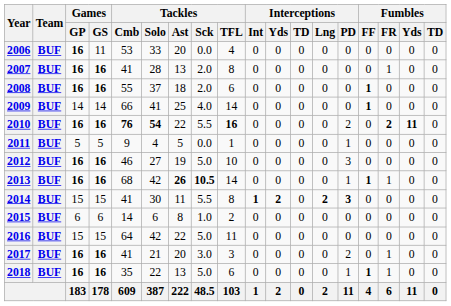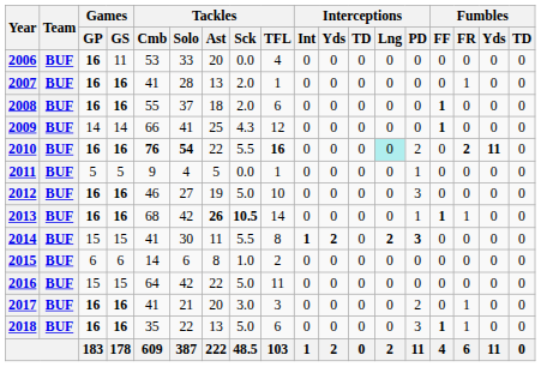 <table class="wikitable" style="text-align:center">
 <tr>
 <th rowspan="2">Year</th>
 <th rowspan="2">Team</th>
 <th colspan="2">Games</th>
 <th colspan="5">Tackles</th>
 <th colspan="5">Interceptions</th>
 <th colspan="4">Fumbles</th>
 </tr>
 <tr>
 <th>GP</th>
 <th>GS</th>
 <th>Cmb</th>
 <th>Solo</th>
 <th>Ast</th>
 <th>Sck</th>
 <th>TFL</th>
 <th>Int</th>
 <th>Yds</th>
 <th>TD</th>
 <th>Lng</th>
 <th>PD</th>
 <th>FF</th>
 <th>FR</th>
 <th>Yds</th>
 <th>TD</th>
 </tr>
 <tr>
 <th><a href='#'>2006</a></th>
 <th><a href='#'>BUF</a></th>
 <td><strong>16</strong></td>
 <td>11</td>
 <td>53</td>
 <td>33</td>
 <td>20</td>
 <td>0.0</td>
 <td>4</td>
 <td>0</td>
 <td>0</td>
 <td>0</td>
 <td>0</td>
 <td>0</td>
 <td>0</td>
 <td>0</td>
 <td>0</td>
 <td>0</td>
 </tr>
 <tr>
 <th><a href='#'>2007</a></th>
 <th><a href='#'>BUF</a></th>
 <td><strong>16</strong></td>
 <td><strong>16</strong></td>
 <td>41</td>
 <td>28</td>
 <td>13</td>
 <td>2.0</td>
-<td>8</td>
+<td>1</td>
 <td>0</td>
 <td>0</td>
 <td>0</td>
 <td>0</td>
 <td>0</td>
 <td>0</td>
 <td>1</td>
 <td>0</td>
 <td>0</td>
 </tr>
 <tr>
 <th><a href='#'>2008</a></th>
 <th><a href='#'>BUF</a></th>
 <td><strong>16</strong></td>
 <td><strong>16</strong></td>
 <td>55</td>
 <td>37</td>
 <td>18</td>
 <td>2.0</td>
 <td>6</td>
 <td>0</td>
 <td>0</td>
 <td>0</td>
 <td>0</td>
 <td>0</td>
 <td><strong>1</strong></td>
 <td>0</td>
 <td>0</td>
 <td>0</td>
 </tr>
 <tr>
 <th><a href='#'>2009</a></th>
 <th><a href='#'>BUF</a></th>
 <td>14</td>
 <td>14</td>
 <td>66</td>
 <td>41</td>
 <td>25</td>
-<td>4.0</td>
-<td>14</td>
+<td>4.3</td>
+<td>12</td>
 <td>0</td>
 <td>0</td>
 <td>0</td>
 <td>0</td>
 <td>0</td>
 <td><strong>1</strong></td>
 <td>0</td>
 <td>0</td>
 <td>0</td>
 </tr>
 <tr>
 <th><a href='#'>2010</a></th>
 <th><a href='#'>BUF</a></th>
 <td><strong>16</strong></td>
 <td><strong>16</strong></td>
 <td><strong>76</strong></td>
 <td><strong>54</strong></td>
 <td>22</td>
 <td>5.5</td>
 <td><strong>16</strong></td>
 <td>0</td>
 <td>0</td>
 <td>0</td>
-<td>0</td>
+<td style="background: paleturquoise;">0</td>
 <td>2</td>
 <td>0</td>
 <td><strong>2</strong></td>
 <td><strong>11</strong></td>
 <td>0</td>
 </tr>
 <tr>
 <th><a href='#'>2011</a></th>
 <th><a href='#'>BUF</a></th>
 <td>5</td>
 <td>5</td>
 <td>9</td>
 <td>4</td>
 <td>5</td>
 <td>0.0</td>
 <td>1</td>
 <td>0</td>
 <td>0</td>
 <td>0</td>
 <td>0</td>
 <td>1</td>
 <td>0</td>
 <td>0</td>
 <td>0</td>
 <td>0</td>
 </tr>
 <tr>
 <th><a href='#'>2012</a></th>
 <th><a href='#'>BUF</a></th>
 <td><strong>16</strong></td>
 <td><strong>16</strong></td>
 <td>46</td>
 <td>27</td>
 <td>19</td>
 <td>5.0</td>
 <td>10</td>
 <td>0</td>
 <td>0</td>
 <td>0</td>
 <td>0</td>
 <td>3</td>
 <td>0</td>
 <td>0</td>
 <td>0</td>
 <td>0</td>
 </tr>
 <tr>
 <th><a href='#'>2013</a></th>
 <th><a href='#'>BUF</a></th>
 <td><strong>16</strong></td>
 <td><strong>16</strong></td>
 <td>68</td>
 <td>42</td>
 <td><strong>26</strong></td>
 <td><strong>10.5</strong></td>
 <td>14</td>
 <td>0</td>
 <td>0</td>
 <td>0</td>
 <td>0</td>
 <td>1</td>
 <td><strong>1</strong></td>
 <td>1</td>
 <td>0</td>
 <td>0</td>
 </tr>
 <tr>
 <th><a href='#'>2014</a></th>
 <th><a href='#'>BUF</a></th>
 <td>15</td>
 <td>15</td>
 <td>41</td>
 <td>30</td>
 <td>11</td>
 <td>5.5</td>
 <td>8</td>
 <td><strong>1</strong></td>
 <td><strong>2</strong></td>
 <td>0</td>
 <td><strong>2</strong></td>
 <td><strong>3</strong></td>
 <td>0</td>
 <td>0</td>
 <td>0</td>
 <td>0</td>
 </tr>
 <tr>
 <th><a href='#'>2015</a></th>
 <th><a href='#'>BUF</a></th>
 <td>6</td>
 <td>6</td>
 <td>14</td>
 <td>6</td>
 <td>8</td>
 <td>1.0</td>
 <td>2</td>
 <td>0</td>
 <td>0</td>
 <td>0</td>
 <td>0</td>
 <td>0</td>
 <td>0</td>
 <td>0</td>
 <td>0</td>
 <td>0</td>
 </tr>
 <tr>
 <th><a href='#'>2016</a></th>
 <th><a href='#'>BUF</a></th>
 <td>15</td>
 <td>15</td>
 <td>64</td>
 <td>42</td>
 <td>22</td>
 <td>5.0</td>
 <td>11</td>
 <td>0</td>
 <td>0</td>
 <td>0</td>
 <td>0</td>
 <td>0</td>
 <td>0</td>
 <td>0</td>
 <td>0</td>
 <td>0</td>
 </tr>
 <tr>
 <th><a href='#'>2017</a></th>
 <th><a href='#'>BUF</a></th>
 <td><strong>16</strong></td>
 <td><strong>16</strong></td>
 <td>41</td>
 <td>21</td>
 <td>20</td>
 <td>3.0</td>
 <td>3</td>
 <td>0</td>
 <td>0</td>
 <td>0</td>
 <td>0</td>
 <td>2</td>
 <td>0</td>
 <td>1</td>
 <td>0</td>
 <td>0</td>
 </tr>
 <tr>
 <th><a href='#'>2018</a></th>
 <th><a href='#'>BUF</a></th>
 <td><strong>16</strong></td>
 <td><strong>16</strong></td>
 <td>35</td>
 <td>22</td>
 <td>13</td>
 <td>5.0</td>
 <td>6</td>
 <td>0</td>
 <td>0</td>
 <td>0</td>
 <td>0</td>
-<td>1</td>
+<td>3</td>
 <td><strong>1</strong></td>
 <td>1</td>
 <td>0</td>
 <td>0</td>
 </tr>
 <tr>
 <th colspan="2"></th>
 <th>183</th>
 <th>178</th>
 <th>609</th>
 <th>387</th>
 <th>222</th>
 <th>48.5</th>
 <th>103</th>
 <th>1</th>
 <th>2</th>
 <th>0</th>
 <th>2</th>
 <th>11</th>
 <th>4</th>
 <th>6</th>
 <th>11</th>
 <th>0</th>
 </tr>
 </table>
